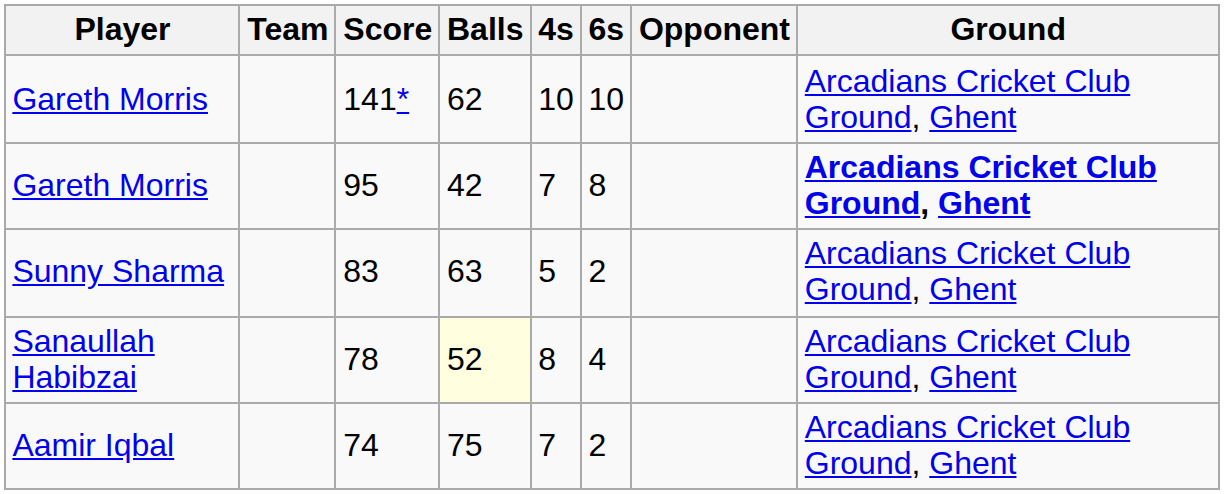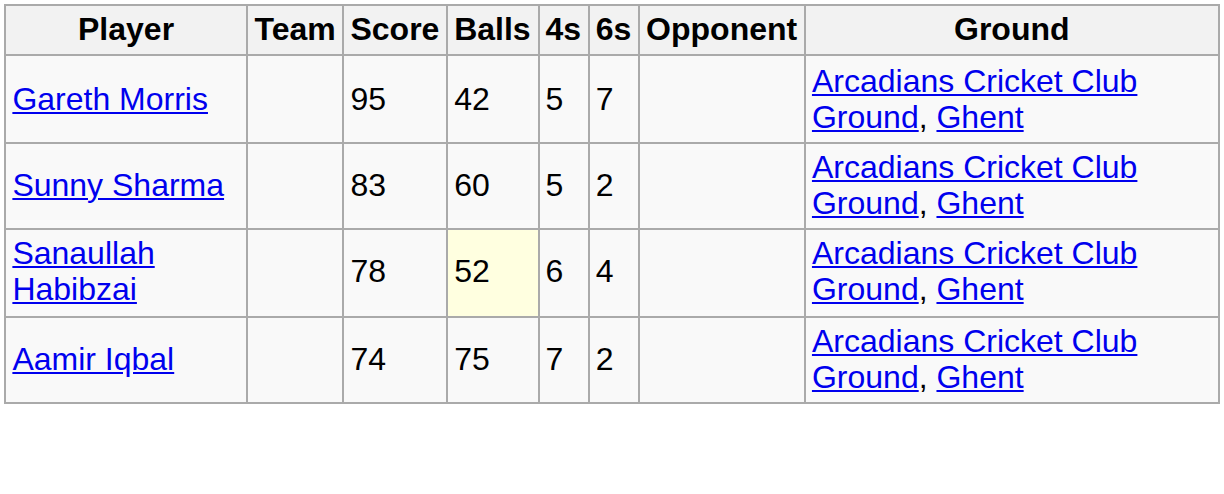 <table class="wikitable">
 <tr>
 <th>Player</th>
 <th>Team</th>
 <th>Score</th>
 <th>Balls</th>
 <th>4s</th>
 <th>6s</th>
 <th>Opponent</th>
 <th>Ground</th>
 </tr>
 <tr>
 <td><a href='#'>Gareth Morris</a></td>
 <td></td>
-<td>141<a href='#'>*</a></td>
-<td>62</td>
-<td>10</td>
-<td>10</td>
+<td>95</td>
+<td>42</td>
+<td>5</td>
+<td>7</td>
 <td></td>
 <td><a href='#'>Arcadians Cricket Club Ground</a>, <a href='#'>Ghent</a></td>
-</tr>
-<tr>
-<td><a href='#'>Gareth Morris</a></td>
-<td></td>
-<td>95</td>
-<td>42</td>
-<td>7</td>
-<td>8</td>
-<td></td>
-<td><strong><a href='#'>Arcadians Cricket Club Ground</a>, <a href='#'>Ghent</a></strong></td>
 </tr>
 <tr>
 <td><a href='#'>Sunny Sharma</a></td>
 <td></td>
 <td>83</td>
-<td>63</td>
+<td>60</td>
 <td>5</td>
 <td>2</td>
 <td></td>
 <td><a href='#'>Arcadians Cricket Club Ground</a>, <a href='#'>Ghent</a></td>
 </tr>
 <tr>
 <td><a href='#'>Sanaullah Habibzai</a></td>
 <td></td>
 <td>78</td>
 <td style="background: lightyellow;">52</td>
-<td>8</td>
+<td>6</td>
 <td>4</td>
 <td></td>
 <td><a href='#'>Arcadians Cricket Club Ground</a>, <a href='#'>Ghent</a></td>
 </tr>
 <tr>
 <td><a href='#'>Aamir Iqbal</a></td>
 <td></td>
 <td>74</td>
 <td>75</td>
 <td>7</td>
 <td>2</td>
 <td></td>
 <td><a href='#'>Arcadians Cricket Club Ground</a>, <a href='#'>Ghent</a></td>
 </tr>
 </table>
